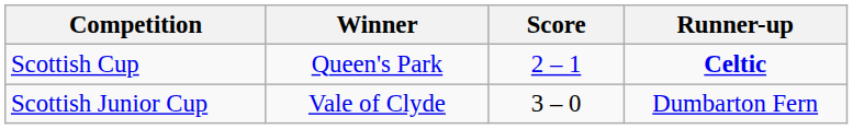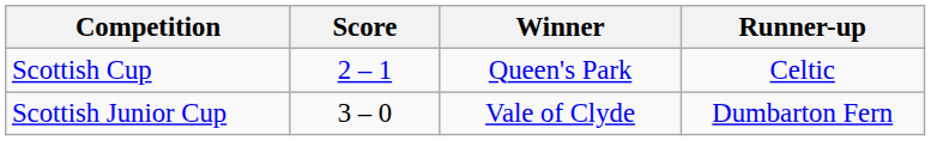 <table class="wikitable" style="text-align: center;">
 <tr>
 <th width=160>Competition</th>
+<th width=80>Score</th>
 <th width=135>Winner</th>
-<th width=80>Score</th>
 <th width=135>Runner-up</th>
 </tr>
 <tr>
 <td align=left><a href='#'>Scottish Cup</a></td>
+<td><a href='#'>2 – 1</a></td>
 <td><a href='#'>Queen's Park</a></td>
-<td><a href='#'>2 – 1</a></td>
-<td><strong><a href='#'>Celtic</a></strong></td>
+<td><a href='#'>Celtic</a></td>
 </tr>
 <tr>
 <td align=left><a href='#'>Scottish Junior Cup</a></td>
+<td>3 – 0</td>
 <td><a href='#'>Vale of Clyde</a></td>
-<td>3 – 0</td>
 <td><a href='#'>Dumbarton Fern</a></td>
 </tr>
 </table>
